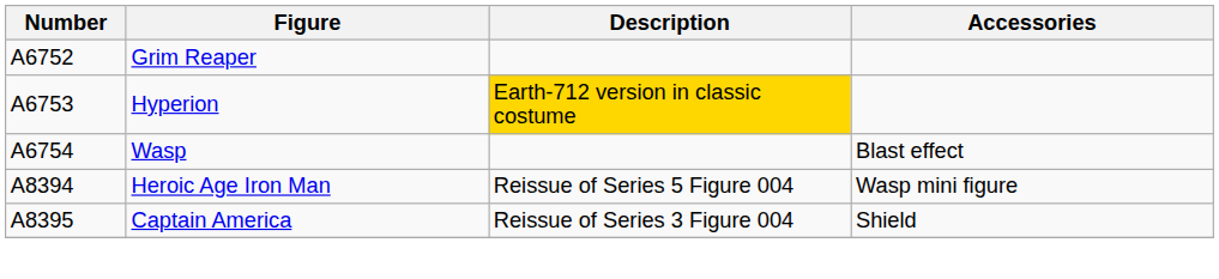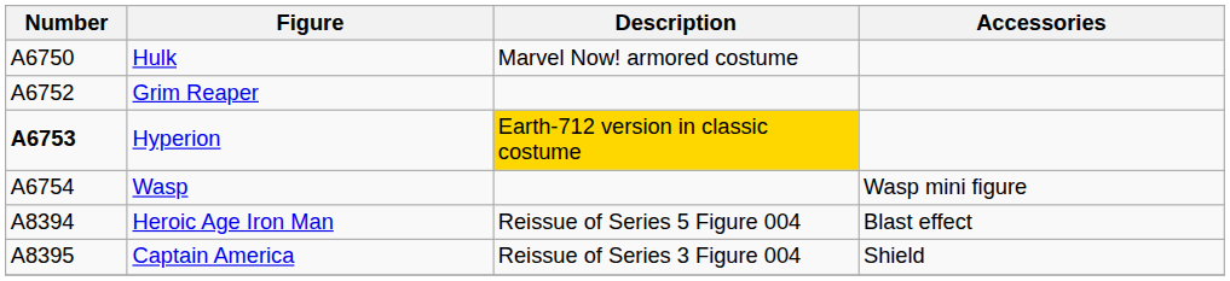 <table class="wikitable" width="70%">
 <tr>
 <th width=10%>Number</th>
 <th width=30%>Figure</th>
 <th width=30%>Description</th>
 <th width=30%>Accessories</th>
 </tr>
 <tr>
+<td>A6750</td>
+<td><a href='#'>Hulk</a></td>
+<td>Marvel Now! armored costume</td>
+<td></td>
+</tr>
+<tr>
 <td>A6752</td>
 <td><a href='#'>Grim Reaper</a></td>
 <td></td>
 <td></td>
 </tr>
 <tr>
-<td>A6753</td>
+<td><strong>A6753</strong></td>
 <td><a href='#'>Hyperion</a></td>
 <td style="background: gold;">Earth-712 version in classic costume</td>
 <td></td>
 </tr>
 <tr>
 <td>A6754</td>
 <td><a href='#'>Wasp</a></td>
 <td></td>
-<td>Blast effect</td>
+<td>Wasp mini figure</td>
 </tr>
 <tr>
 <td>A8394</td>
 <td><a href='#'>Heroic Age Iron Man</a></td>
 <td>Reissue of Series 5 Figure 004</td>
-<td>Wasp mini figure</td>
+<td>Blast effect</td>
 </tr>
 <tr>
 <td>A8395</td>
 <td><a href='#'>Captain America</a></td>
 <td>Reissue of Series 3 Figure 004</td>
 <td>Shield</td>
 </tr>
 <tr>
 </tr>
 </table>
